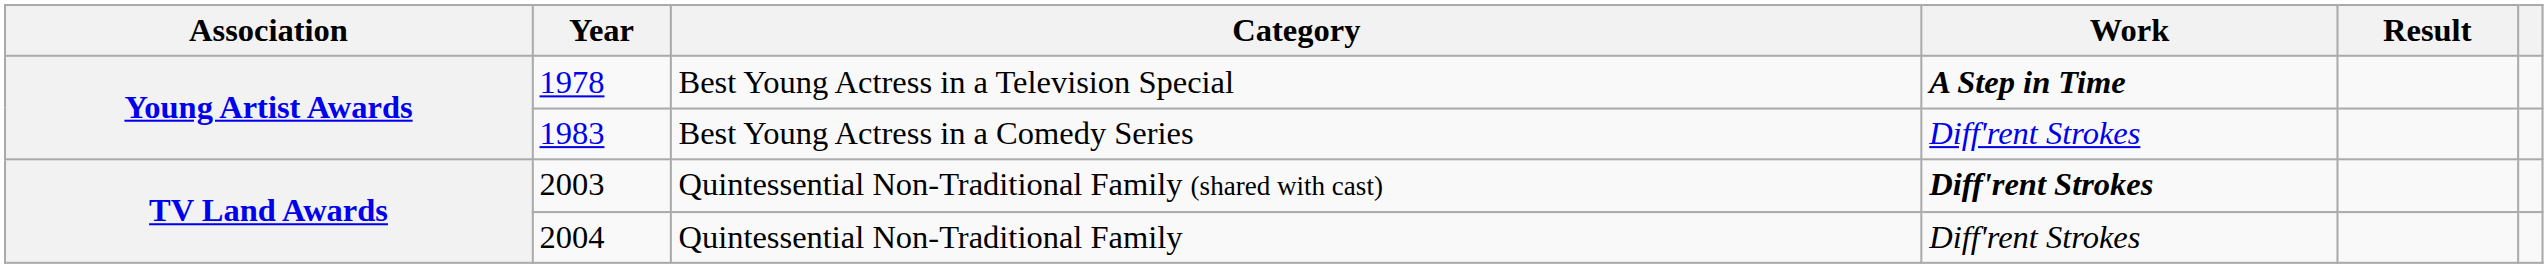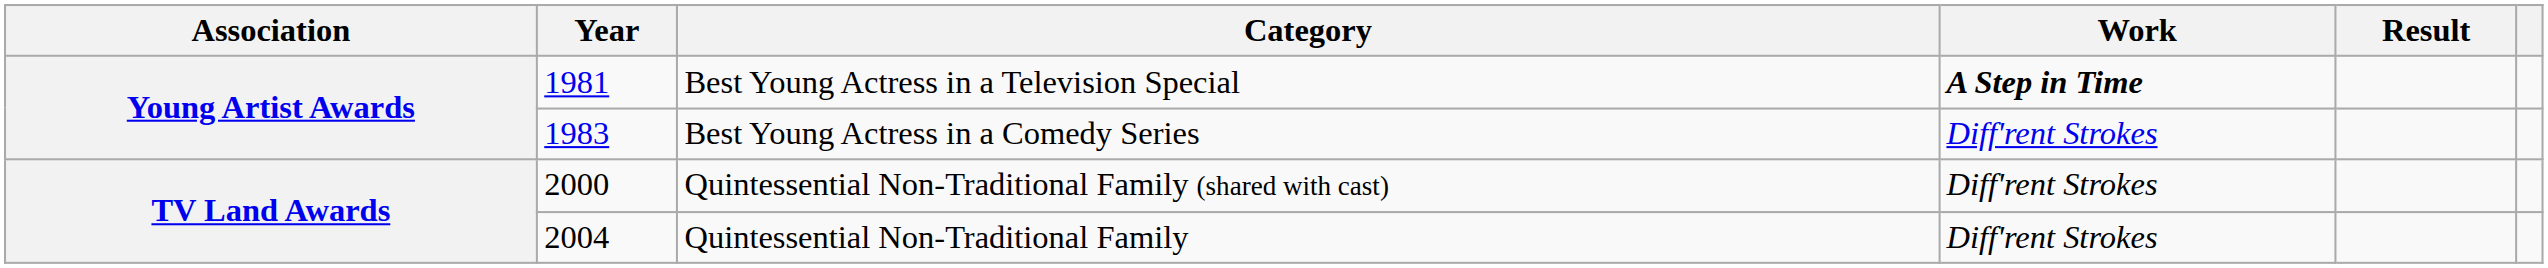 <table class="wikitable plainrowheaders sortable" style="width:99%;">
 <tr>
 <th scope="col">Association</th>
 <th scope="col">Year</th>
 <th scope="col">Category</th>
 <th scope="col">Work</th>
 <th scope="col">Result</th>
 <th scope="col" class="unsortable"></th>
 </tr>
 <tr>
 <th rowspan="2" scope="row"><a href='#'>Young Artist Awards</a></th>
-<td><a href='#'>1978</a></td>
+<td><a href='#'>1981</a></td>
 <td>Best Young Actress in a Television Special</td>
 <td><strong><em>A Step in Time</em></strong></td>
 <td></td>
 <td style="text-align:center;"></td>
 </tr>
 <tr>
 <td><a href='#'>1983</a></td>
 <td>Best Young Actress in a Comedy Series</td>
 <td><em><a href='#'>Diff'rent Strokes</a></em></td>
 <td></td>
 <td style="text-align:center;"></td>
 </tr>
 <tr>
 <th rowspan="2" scope="row"><a href='#'>TV Land Awards</a></th>
-<td>2003</td>
+<td>2000</td>
 <td>Quintessential Non-Traditional Family <small>(shared with cast)</small></td>
-<td><strong><em>Diff'rent Strokes</em></strong></td>
+<td><em>Diff'rent Strokes</em></td>
 <td></td>
 <td style="text-align:center;"></td>
 </tr>
 <tr>
 <td>2004</td>
 <td>Quintessential Non-Traditional Family</td>
 <td><em>Diff'rent Strokes</em></td>
 <td></td>
 <td style="text-align:center;"></td>
 </tr>
 </table>
